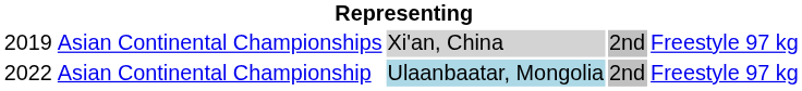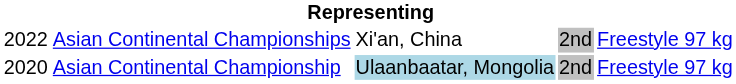 <table>
 <tr>
 <th colspan="6">Representing </th>
 </tr>
 <tr>
-<td>2019</td>
+<td>2022</td>
 <td><a href='#'>Asian Continental Championships</a></td>
-<td style="background: lightgrey;">Xi'an, China</td>
+<td>Xi'an, China</td>
 <td align="center" bgcolor="silver">2nd</td>
 <td><a href='#'>Freestyle 97 kg</a></td>
 <td></td>
 </tr>
 <tr>
-<td>2022</td>
+<td>2020</td>
 <td><a href='#'>Asian Continental Championship</a></td>
 <td style="background: lightblue;">Ulaanbaatar, Mongolia</td>
 <td align="center" bgcolor="silver">2nd</td>
 <td><a href='#'>Freestyle 97 kg</a></td>
 <td></td>
 </tr>
 </table>
